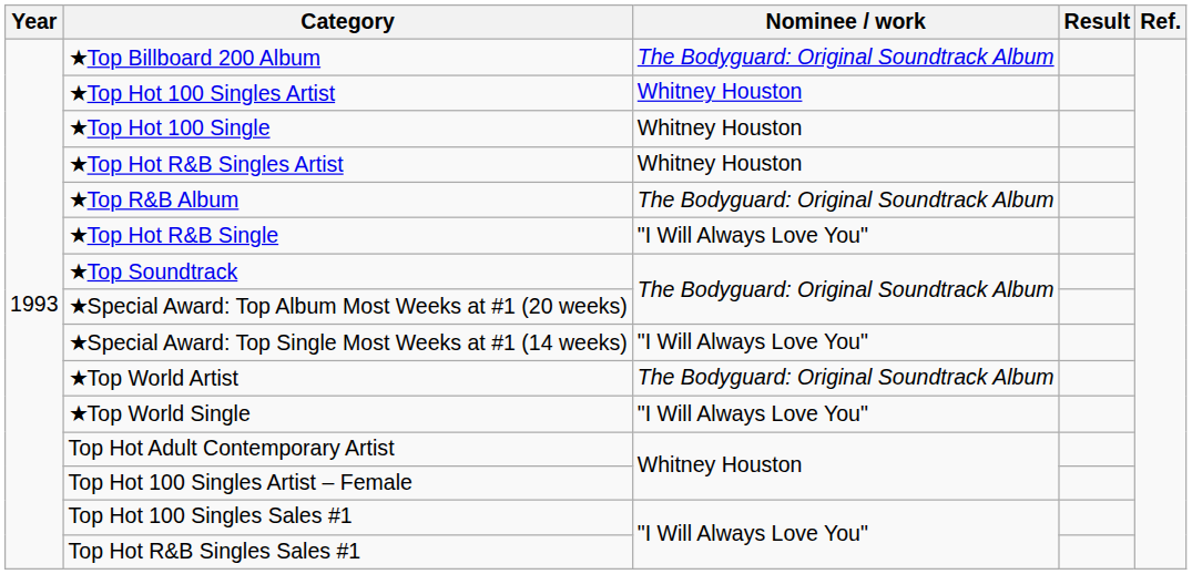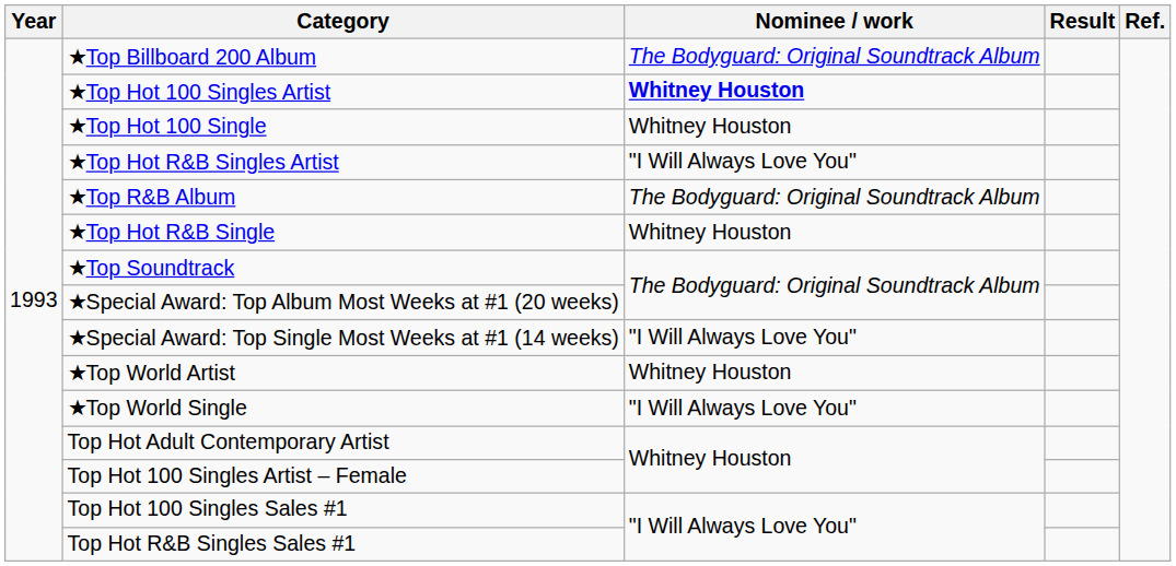 <table class="wikitable">
 <tr>
 <th>Year</th>
 <th>Category</th>
 <th>Nominee / work</th>
 <th>Result</th>
 <th>Ref.</th>
 </tr>
 <tr>
 <td rowspan="15">1993</td>
 <td>★<a href='#'>Top Billboard 200 Album</a></td>
 <td><em><a href='#'>The Bodyguard: Original Soundtrack Album</a></em></td>
 <td></td>
 <td rowspan="15" align="center"> <br> </td>
 </tr>
 <tr>
 <td>★<a href='#'>Top Hot 100 Singles Artist</a></td>
-<td><a href='#'>Whitney Houston</a></td>
+<td><strong><a href='#'>Whitney Houston</a></strong></td>
 <td></td>
 </tr>
 <tr>
 <td>★<a href='#'>Top Hot 100 Single</a></td>
 <td>Whitney Houston</td>
 <td></td>
 </tr>
 <tr>
 <td>★<a href='#'>Top Hot R&B Singles Artist</a></td>
-<td>Whitney Houston</td>
+<td>"I Will Always Love You"</td>
 <td></td>
 </tr>
 <tr>
 <td>★<a href='#'>Top R&B Album</a></td>
 <td><em>The Bodyguard: Original Soundtrack Album</em></td>
 <td></td>
 </tr>
 <tr>
 <td>★<a href='#'>Top Hot R&B Single</a></td>
-<td>"I Will Always Love You"</td>
+<td>Whitney Houston</td>
 <td></td>
 </tr>
 <tr>
 <td>★<a href='#'>Top Soundtrack</a></td>
 <td rowspan="2"><em>The Bodyguard: Original Soundtrack Album</em></td>
 <td></td>
 </tr>
 <tr>
 <td>★Special Award: Top Album Most Weeks at #1 (20 weeks)</td>
 <td></td>
 </tr>
 <tr>
 <td>★Special Award: Top Single Most Weeks at #1 (14 weeks)</td>
 <td>"I Will Always Love You"</td>
 <td></td>
 </tr>
 <tr>
 <td>★Top World Artist</td>
-<td><em>The Bodyguard: Original Soundtrack Album</em></td>
+<td>Whitney Houston</td>
 <td></td>
 </tr>
 <tr>
 <td>★Top World Single</td>
 <td>"I Will Always Love You"</td>
 <td></td>
 </tr>
 <tr>
 <td>Top Hot Adult Contemporary Artist</td>
 <td rowspan="2">Whitney Houston</td>
 <td></td>
 </tr>
 <tr>
 <td>Top Hot 100 Singles Artist – Female</td>
 <td></td>
 </tr>
 <tr>
 <td>Top Hot 100 Singles Sales #1</td>
 <td rowspan="2">"I Will Always Love You"</td>
 <td></td>
 </tr>
 <tr>
 <td>Top Hot R&B Singles Sales #1</td>
 <td></td>
 </tr>
 </table>
